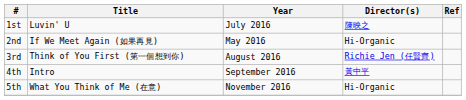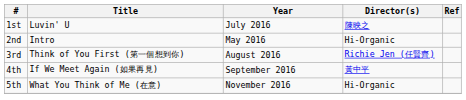 <table class="wikitable">
 <tr bgcolor="#EEEEEE" style="font-weight:bold;">
 <th width="30px">#</th>
 <th width="300px">Title</th>
 <th width="180px">Year</th>
 <th width="150px">Director(s)</th>
 <td>Ref</td>
 </tr>
 <tr>
 <td>1st</td>
 <td>Luvin' U</td>
 <td>July 2016</td>
 <td><a href='#'>陳映之</a></td>
 <td></td>
 </tr>
 <tr>
 <td>2nd</td>
-<td>If We Meet Again (如果再見)</td>
+<td>Intro</td>
 <td>May 2016</td>
 <td>Hi-Organic</td>
 <td></td>
 </tr>
 <tr>
 <td>3rd</td>
 <td>Think of You First (第一個想到你)</td>
 <td>August 2016</td>
 <td><a href='#'>Richie Jen (任賢齊)</a></td>
 <td></td>
 </tr>
 <tr>
 <td>4th</td>
-<td>Intro</td>
+<td>If We Meet Again (如果再見)</td>
 <td>September 2016</td>
 <td><a href='#'>黃中平</a></td>
 <td></td>
 </tr>
 <tr>
 <td>5th</td>
 <td>What You Think of Me (在意)</td>
 <td>November 2016</td>
 <td>Hi-Organic</td>
 <td></td>
 </tr>
 <tr>
 </tr>
 </table>
